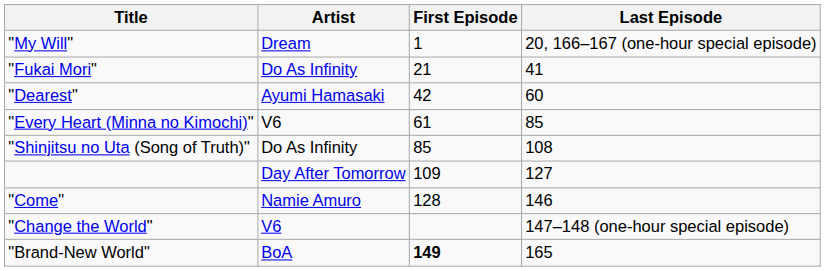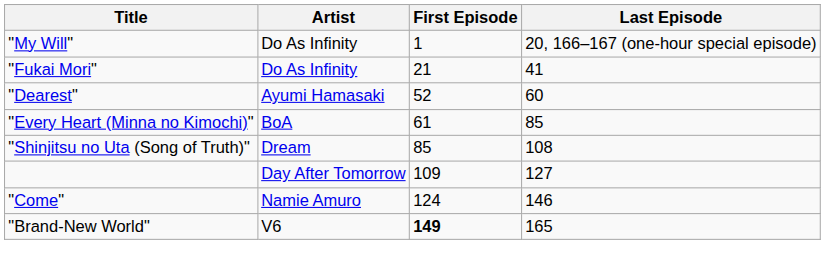 <table class="wikitable">
 <tr>
 <th>Title</th>
 <th>Artist</th>
 <th>First Episode</th>
 <th>Last Episode</th>
 </tr>
 <tr>
 <td>"<a href='#'>My Will</a>"</td>
-<td><a href='#'>Dream</a></td>
+<td>Do As Infinity</td>
 <td>1</td>
 <td>20, 166–167 (one-hour special episode)</td>
 </tr>
 <tr>
 <td>"<a href='#'>Fukai Mori</a>"</td>
 <td><a href='#'>Do As Infinity</a></td>
 <td>21</td>
 <td>41</td>
 </tr>
 <tr>
 <td>"<a href='#'>Dearest</a>"</td>
 <td><a href='#'>Ayumi Hamasaki</a></td>
-<td>42</td>
+<td>52</td>
 <td>60</td>
 </tr>
 <tr>
 <td>"<a href='#'>Every Heart (Minna no Kimochi)</a>"</td>
-<td>V6</td>
+<td><a href='#'>BoA</a></td>
 <td>61</td>
 <td>85</td>
 </tr>
 <tr>
 <td>"<a href='#'>Shinjitsu no Uta</a> (Song of Truth)"</td>
-<td>Do As Infinity</td>
+<td><a href='#'>Dream</a></td>
 <td>85</td>
 <td>108</td>
 </tr>
 <tr>
 <td></td>
 <td><a href='#'>Day After Tomorrow</a></td>
 <td>109</td>
 <td>127</td>
 </tr>
 <tr>
 <td>"<a href='#'>Come</a>"</td>
 <td><a href='#'>Namie Amuro</a></td>
-<td>128</td>
+<td>124</td>
 <td>146</td>
 </tr>
 <tr>
-<td>"<a href='#'>Change the World</a>"</td>
-<td><a href='#'>V6</a></td>
-<td></td>
-<td>147–148 (one-hour special episode)</td>
-</tr>
-<tr>
 <td>"Brand-New World"</td>
-<td><a href='#'>BoA</a></td>
+<td>V6</td>
 <td><strong>149</strong></td>
 <td>165</td>
 </tr>
 </table>
